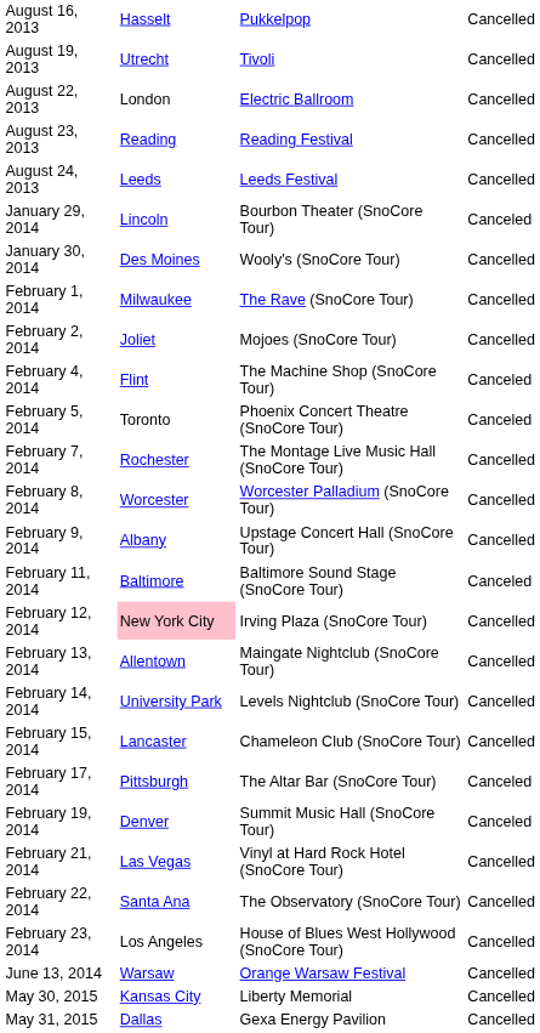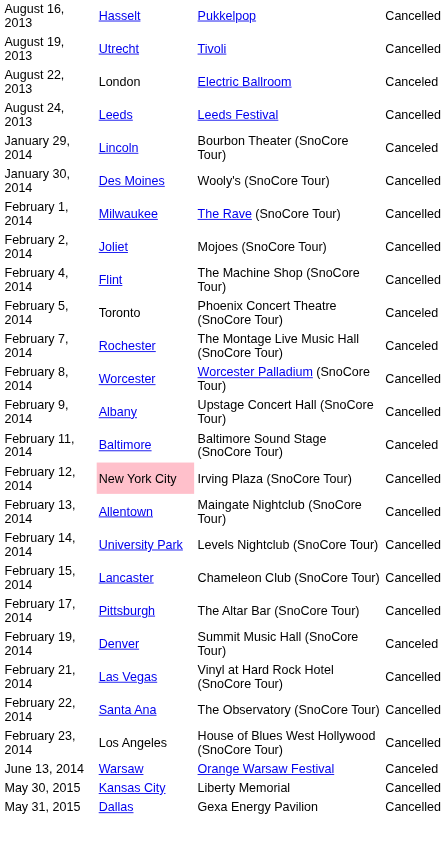 <table cellpadding="2" style="border: 0px solid darkgray; font-size:90%">
 <tr>
 <th width="150"></th>
 <th width="150"></th>
 <th width="350"></th>
 <th width="300"></th>
 </tr>
 <tr border="0">
 </tr>
 <tr>
 <td>August 16, 2013</td>
 <td><a href='#'>Hasselt</a></td>
 <td><a href='#'>Pukkelpop</a></td>
 <td>Cancelled</td>
 </tr>
 <tr>
 <td>August 19, 2013</td>
 <td><a href='#'>Utrecht</a></td>
 <td><a href='#'>Tivoli</a></td>
 <td>Cancelled</td>
 </tr>
 <tr>
 <td>August 22, 2013</td>
 <td>London</td>
 <td><a href='#'>Electric Ballroom</a></td>
-<td>Cancelled</td>
-</tr>
-<tr>
-<td>August 23, 2013</td>
-<td><a href='#'>Reading</a></td>
-<td><a href='#'>Reading Festival</a></td>
-<td>Cancelled</td>
+<td>Canceled</td>
 </tr>
 <tr>
 <td>August 24, 2013</td>
 <td><a href='#'>Leeds</a></td>
 <td><a href='#'>Leeds Festival</a></td>
 <td>Cancelled</td>
 </tr>
 <tr>
 <td>January 29, 2014</td>
 <td><a href='#'>Lincoln</a></td>
 <td>Bourbon Theater (SnoCore Tour)</td>
 <td>Canceled</td>
 </tr>
 <tr>
 <td>January 30, 2014</td>
 <td><a href='#'>Des Moines</a></td>
 <td>Wooly's (SnoCore Tour)</td>
 <td>Cancelled</td>
 </tr>
 <tr>
 <td>February 1, 2014</td>
 <td><a href='#'>Milwaukee</a></td>
 <td><a href='#'>The Rave</a> (SnoCore Tour)</td>
 <td>Cancelled</td>
 </tr>
 <tr>
 <td>February 2, 2014</td>
 <td><a href='#'>Joliet</a></td>
 <td>Mojoes (SnoCore Tour)</td>
 <td>Cancelled</td>
 </tr>
 <tr>
 <td>February 4, 2014</td>
 <td><a href='#'>Flint</a></td>
 <td>The Machine Shop (SnoCore Tour)</td>
-<td>Canceled</td>
+<td>Cancelled</td>
 </tr>
 <tr>
 <td>February 5, 2014</td>
 <td>Toronto</td>
 <td>Phoenix Concert Theatre (SnoCore Tour)</td>
 <td>Canceled</td>
 </tr>
 <tr>
 <td>February 7, 2014</td>
 <td><a href='#'>Rochester</a></td>
 <td>The Montage Live Music Hall (SnoCore Tour)</td>
-<td>Cancelled</td>
+<td>Canceled</td>
 </tr>
 <tr>
 <td>February 8, 2014</td>
 <td><a href='#'>Worcester</a></td>
 <td><a href='#'>Worcester Palladium</a> (SnoCore Tour)</td>
 <td>Cancelled</td>
 </tr>
 <tr>
 <td>February 9, 2014</td>
 <td><a href='#'>Albany</a></td>
 <td>Upstage Concert Hall (SnoCore Tour)</td>
 <td>Cancelled</td>
 </tr>
 <tr>
 <td>February 11, 2014</td>
 <td><a href='#'>Baltimore</a></td>
 <td>Baltimore Sound Stage (SnoCore Tour)</td>
 <td>Canceled</td>
 </tr>
 <tr>
 <td>February 12, 2014</td>
 <td style="background: pink;">New York City</td>
 <td>Irving Plaza (SnoCore Tour)</td>
 <td>Cancelled</td>
 </tr>
 <tr>
 <td>February 13, 2014</td>
 <td><a href='#'>Allentown</a></td>
 <td>Maingate Nightclub (SnoCore Tour)</td>
 <td>Cancelled</td>
 </tr>
 <tr>
 <td>February 14, 2014</td>
 <td><a href='#'>University Park</a></td>
 <td>Levels Nightclub (SnoCore Tour)</td>
 <td>Cancelled</td>
 </tr>
 <tr>
 <td>February 15, 2014</td>
 <td><a href='#'>Lancaster</a></td>
 <td>Chameleon Club (SnoCore Tour)</td>
 <td>Cancelled</td>
 </tr>
 <tr>
 <td>February 17, 2014</td>
 <td><a href='#'>Pittsburgh</a></td>
 <td>The Altar Bar (SnoCore Tour)</td>
-<td>Canceled</td>
+<td>Cancelled</td>
 </tr>
 <tr>
 <td>February 19, 2014</td>
 <td><a href='#'>Denver</a></td>
 <td>Summit Music Hall (SnoCore Tour)</td>
 <td>Canceled</td>
 </tr>
 <tr>
 <td>February 21, 2014</td>
 <td><a href='#'>Las Vegas</a></td>
 <td>Vinyl at Hard Rock Hotel (SnoCore Tour)</td>
 <td>Cancelled</td>
 </tr>
 <tr>
 <td>February 22, 2014</td>
 <td><a href='#'>Santa Ana</a></td>
 <td>The Observatory (SnoCore Tour)</td>
 <td>Cancelled</td>
 </tr>
 <tr>
 <td>February 23, 2014</td>
 <td>Los Angeles</td>
 <td>House of Blues West Hollywood (SnoCore Tour)</td>
 <td>Cancelled</td>
 </tr>
 <tr>
 <td>June 13, 2014</td>
 <td><a href='#'>Warsaw</a></td>
 <td><a href='#'>Orange Warsaw Festival</a></td>
-<td>Cancelled</td>
+<td>Canceled</td>
 </tr>
 <tr>
 <td>May 30, 2015</td>
 <td><a href='#'>Kansas City</a></td>
 <td>Liberty Memorial</td>
 <td>Cancelled</td>
 </tr>
 <tr>
 <td>May 31, 2015</td>
 <td><a href='#'>Dallas</a></td>
 <td>Gexa Energy Pavilion</td>
 <td>Cancelled</td>
 </tr>
 </table>
